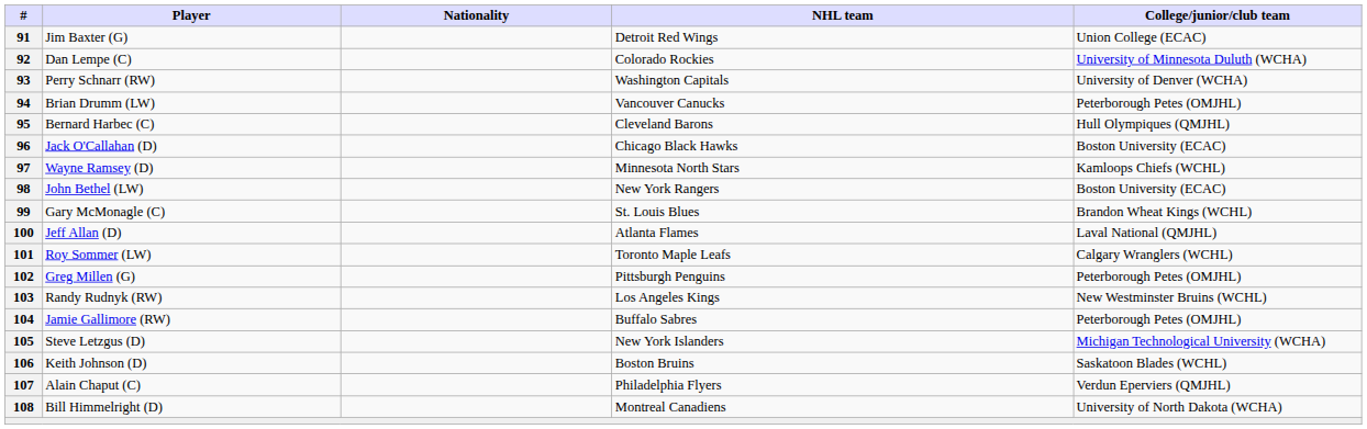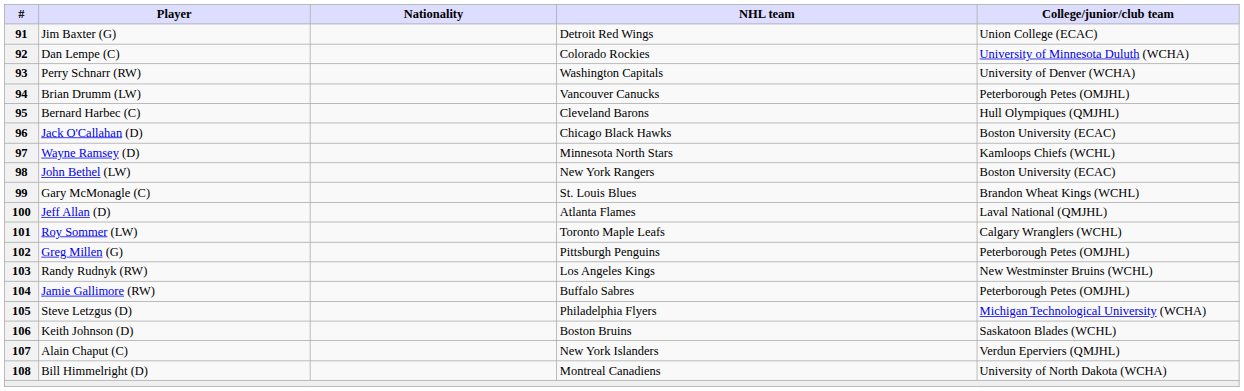 <table class="wikitable" style="width: 100%">
 <tr>
 <th style="background:#ddf; width:2.75%;">#</th>
 <th style="background:#ddf; width:22.0%;">Player</th>
 <th style="background:#ddf; width:20.0%;">Nationality</th>
 <th style="background:#ddf; width:34.0%;">NHL team</th>
 <th style="background:#ddf; width:100.0%;">College/junior/club team</th>
 </tr>
 <tr>
 <th>91</th>
 <td>Jim Baxter (G)</td>
 <td></td>
 <td>Detroit Red Wings</td>
 <td>Union College (ECAC)</td>
 </tr>
 <tr>
 <th>92</th>
 <td>Dan Lempe (C)</td>
 <td></td>
 <td>Colorado Rockies</td>
 <td><a href='#'>University of Minnesota Duluth</a> (WCHA)</td>
 </tr>
 <tr>
 <th>93</th>
 <td>Perry Schnarr (RW)</td>
 <td></td>
 <td>Washington Capitals</td>
 <td>University of Denver (WCHA)</td>
 </tr>
 <tr>
 <th>94</th>
 <td>Brian Drumm (LW)</td>
 <td></td>
 <td>Vancouver Canucks</td>
 <td>Peterborough Petes (OMJHL)</td>
 </tr>
 <tr>
 <th>95</th>
 <td>Bernard Harbec (C)</td>
 <td></td>
 <td>Cleveland Barons</td>
 <td>Hull Olympiques (QMJHL)</td>
 </tr>
 <tr>
 <th>96</th>
 <td><a href='#'>Jack O'Callahan</a> (D)</td>
 <td></td>
 <td>Chicago Black Hawks</td>
 <td>Boston University (ECAC)</td>
 </tr>
 <tr>
 <th>97</th>
 <td><a href='#'>Wayne Ramsey</a> (D)</td>
 <td></td>
 <td>Minnesota North Stars</td>
 <td>Kamloops Chiefs (WCHL)</td>
 </tr>
 <tr>
 <th>98</th>
 <td><a href='#'>John Bethel</a> (LW)</td>
 <td></td>
 <td>New York Rangers</td>
 <td>Boston University (ECAC)</td>
 </tr>
 <tr>
 <th>99</th>
 <td>Gary McMonagle (C)</td>
 <td></td>
 <td>St. Louis Blues</td>
 <td>Brandon Wheat Kings (WCHL)</td>
 </tr>
 <tr>
 <th>100</th>
 <td><a href='#'>Jeff Allan</a> (D)</td>
 <td></td>
 <td>Atlanta Flames</td>
 <td>Laval National (QMJHL)</td>
 </tr>
 <tr>
 <th>101</th>
 <td><a href='#'>Roy Sommer</a> (LW)</td>
 <td></td>
 <td>Toronto Maple Leafs</td>
 <td>Calgary Wranglers (WCHL)</td>
 </tr>
 <tr>
 <th>102</th>
 <td><a href='#'>Greg Millen</a> (G)</td>
 <td></td>
 <td>Pittsburgh Penguins</td>
 <td>Peterborough Petes (OMJHL)</td>
 </tr>
 <tr>
 <th>103</th>
 <td>Randy Rudnyk (RW)</td>
 <td></td>
 <td>Los Angeles Kings</td>
 <td>New Westminster Bruins (WCHL)</td>
 </tr>
 <tr>
 <th>104</th>
 <td><a href='#'>Jamie Gallimore</a> (RW)</td>
 <td></td>
 <td>Buffalo Sabres</td>
 <td>Peterborough Petes (OMJHL)</td>
 </tr>
 <tr>
 <th>105</th>
 <td>Steve Letzgus (D)</td>
 <td></td>
-<td>New York Islanders</td>
+<td>Philadelphia Flyers</td>
 <td><a href='#'>Michigan Technological University</a> (WCHA)</td>
 </tr>
 <tr>
 <th>106</th>
 <td>Keith Johnson (D)</td>
 <td></td>
 <td>Boston Bruins</td>
 <td>Saskatoon Blades (WCHL)</td>
 </tr>
 <tr>
 <th>107</th>
 <td>Alain Chaput (C)</td>
 <td></td>
-<td>Philadelphia Flyers</td>
+<td>New York Islanders</td>
 <td>Verdun Eperviers (QMJHL)</td>
 </tr>
 <tr>
 <th>108</th>
 <td>Bill Himmelright (D)</td>
 <td></td>
 <td>Montreal Canadiens</td>
 <td>University of North Dakota (WCHA)</td>
 </tr>
 <tr>
 <td align=center colspan="6" bgcolor="#efefef"></td>
 </tr>
 </table>
